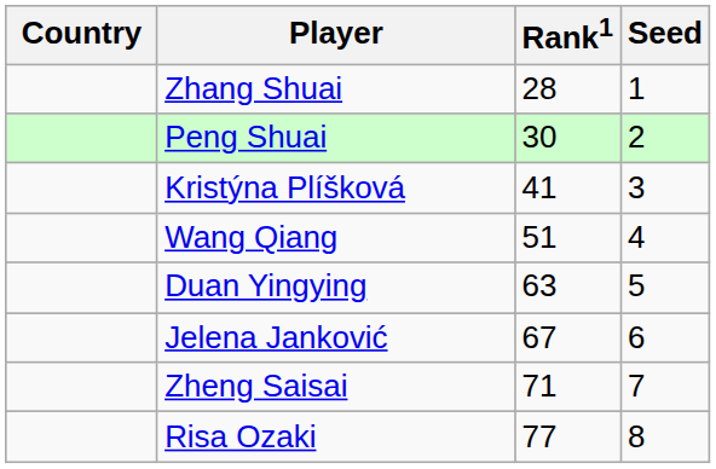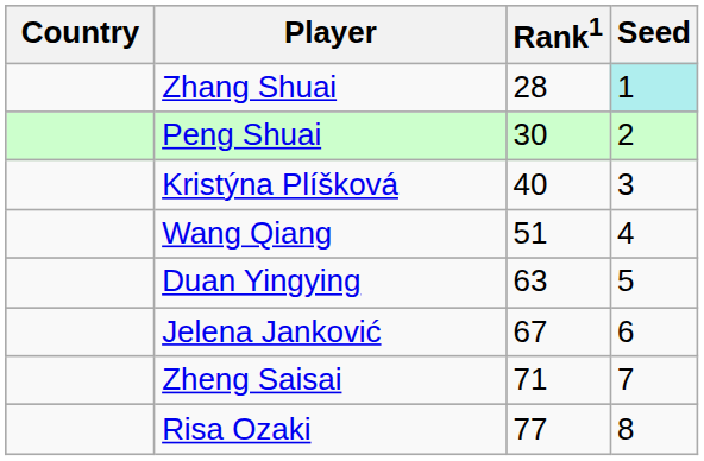 <table class="sortable wikitable">
 <tr>
 <th style="width:70px;">Country</th>
 <th style="width:175px;">Player</th>
 <th>Rank<sup>1</sup></th>
 <th>Seed</th>
 </tr>
 <tr>
 <td></td>
 <td><a href='#'>Zhang Shuai</a></td>
 <td>28</td>
-<td>1</td>
+<td style="background: paleturquoise;">1</td>
 </tr>
 <tr style="background:#cfc;">
 <td></td>
 <td><a href='#'>Peng Shuai</a></td>
 <td>30</td>
 <td>2</td>
 </tr>
 <tr>
 <td></td>
 <td><a href='#'>Kristýna Plíšková</a></td>
-<td>41</td>
+<td>40</td>
 <td>3</td>
 </tr>
 <tr>
 <td></td>
 <td><a href='#'>Wang Qiang</a></td>
 <td>51</td>
 <td>4</td>
 </tr>
 <tr>
 <td></td>
 <td><a href='#'>Duan Yingying</a></td>
 <td>63</td>
 <td>5</td>
 </tr>
 <tr>
 <td></td>
 <td><a href='#'>Jelena Janković</a></td>
 <td>67</td>
 <td>6</td>
 </tr>
 <tr>
 <td></td>
 <td><a href='#'>Zheng Saisai</a></td>
 <td>71</td>
 <td>7</td>
 </tr>
 <tr>
 <td></td>
 <td><a href='#'>Risa Ozaki</a></td>
 <td>77</td>
 <td>8</td>
 </tr>
 </table>
